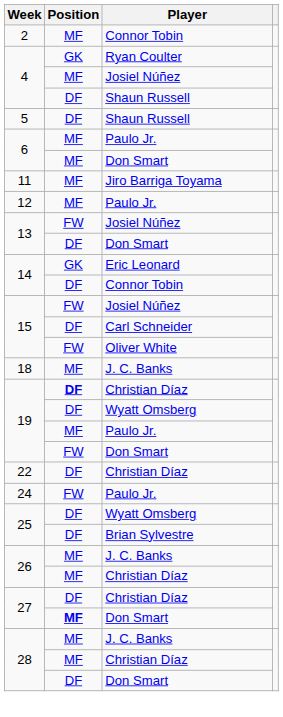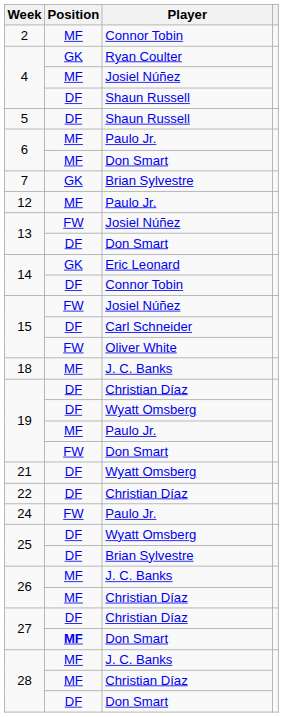 <table class="wikitable" style="text-align:center;">
 <tr>
 <th>Week</th>
 <th>Position</th>
 <th style="width:200px">Player</th>
 <th></th>
 </tr>
 <tr>
 <td>2</td>
 <td><a href='#'>MF</a></td>
 <td style="text-align:left;"> <a href='#'>Connor Tobin</a></td>
 <td></td>
 </tr>
 <tr>
 <td rowspan="3">4</td>
 <td><a href='#'>GK</a></td>
 <td style="text-align:left;"> <a href='#'>Ryan Coulter</a></td>
 <td rowspan="3"></td>
 </tr>
 <tr>
 <td><a href='#'>MF</a></td>
 <td style="text-align:left;"> <a href='#'>Josiel Núñez</a></td>
 </tr>
 <tr>
 <td><a href='#'>DF</a></td>
 <td style="text-align:left;"> <a href='#'>Shaun Russell</a></td>
 </tr>
 <tr>
 <td>5</td>
 <td><a href='#'>DF</a></td>
 <td style="text-align:left;"> <a href='#'>Shaun Russell</a></td>
 <td></td>
 </tr>
 <tr>
 <td rowspan="2">6</td>
 <td><a href='#'>MF</a></td>
 <td style="text-align:left;"> <a href='#'>Paulo Jr.</a></td>
 <td rowspan="2"></td>
 </tr>
 <tr>
 <td><a href='#'>MF</a></td>
 <td style="text-align:left;"> <a href='#'>Don Smart</a></td>
 </tr>
 <tr>
-<td>11</td>
-<td><a href='#'>MF</a></td>
-<td style="text-align:left;"> <a href='#'>Jiro Barriga Toyama</a></td>
+<td>7</td>
+<td><a href='#'>GK</a></td>
+<td style="text-align:left;"> <a href='#'>Brian Sylvestre</a></td>
 <td></td>
 </tr>
 <tr>
 <td>12</td>
 <td><a href='#'>MF</a></td>
 <td style="text-align:left;"> <a href='#'>Paulo Jr.</a></td>
 <td></td>
 </tr>
 <tr>
 <td rowspan="2">13</td>
 <td><a href='#'>FW</a></td>
 <td style="text-align:left;"> <a href='#'>Josiel Núñez</a></td>
 <td rowspan="2"></td>
 </tr>
 <tr>
 <td><a href='#'>DF</a></td>
 <td style="text-align:left;"> <a href='#'>Don Smart</a></td>
 </tr>
 <tr>
 <td rowspan="2">14</td>
 <td><a href='#'>GK</a></td>
 <td style="text-align:left;"> <a href='#'>Eric Leonard</a></td>
 <td rowspan="2"></td>
 </tr>
 <tr>
 <td><a href='#'>DF</a></td>
 <td style="text-align:left;"> <a href='#'>Connor Tobin</a></td>
 </tr>
 <tr>
 <td rowspan="3">15</td>
 <td><a href='#'>FW</a></td>
 <td style="text-align:left;"> <a href='#'>Josiel Núñez</a></td>
 <td rowspan="3"></td>
 </tr>
 <tr>
 <td><a href='#'>DF</a></td>
 <td style="text-align:left;"> <a href='#'>Carl Schneider</a></td>
 </tr>
 <tr>
 <td><a href='#'>FW</a></td>
 <td style="text-align:left;"> <a href='#'>Oliver White</a></td>
 </tr>
 <tr>
 <td>18</td>
 <td><a href='#'>MF</a></td>
 <td style="text-align:left;"> <a href='#'>J. C. Banks</a></td>
 <td></td>
 </tr>
 <tr>
 <td rowspan="4">19</td>
-<td><strong><a href='#'>DF</a></strong></td>
+<td><a href='#'>DF</a></td>
 <td style="text-align:left;"> <a href='#'>Christian Díaz</a></td>
 <td rowspan="4"></td>
 </tr>
 <tr>
 <td><a href='#'>DF</a></td>
 <td style="text-align:left;"> <a href='#'>Wyatt Omsberg</a></td>
 </tr>
 <tr>
 <td><a href='#'>MF</a></td>
 <td style="text-align:left;"> <a href='#'>Paulo Jr.</a></td>
 </tr>
 <tr>
 <td><a href='#'>FW</a></td>
 <td style="text-align:left;"> <a href='#'>Don Smart</a></td>
+</tr>
+<tr>
+<td>21</td>
+<td><a href='#'>DF</a></td>
+<td style="text-align:left;"> <a href='#'>Wyatt Omsberg</a></td>
+<td></td>
 </tr>
 <tr>
 <td>22</td>
 <td><a href='#'>DF</a></td>
 <td style="text-align:left;"> <a href='#'>Christian Díaz</a></td>
 <td></td>
 </tr>
 <tr>
 <td>24</td>
 <td><a href='#'>FW</a></td>
 <td style="text-align:left;"> <a href='#'>Paulo Jr.</a></td>
 <td></td>
 </tr>
 <tr>
 <td rowspan="2">25</td>
 <td><a href='#'>DF</a></td>
 <td style="text-align:left;"> <a href='#'>Wyatt Omsberg</a></td>
 <td rowspan="2"></td>
 </tr>
 <tr>
 <td><a href='#'>DF</a></td>
 <td style="text-align:left;"> <a href='#'>Brian Sylvestre</a></td>
 </tr>
 <tr>
 <td rowspan="2">26</td>
 <td><a href='#'>MF</a></td>
 <td style="text-align:left;"> <a href='#'>J. C. Banks</a></td>
 <td rowspan="2"></td>
 </tr>
 <tr>
 <td><a href='#'>MF</a></td>
 <td style="text-align:left;"> <a href='#'>Christian Díaz</a></td>
 </tr>
 <tr>
 <td rowspan="2">27</td>
 <td><a href='#'>DF</a></td>
 <td style="text-align:left;"> <a href='#'>Christian Díaz</a></td>
 <td rowspan="2"></td>
 </tr>
 <tr>
 <td><strong><a href='#'>MF</a></strong></td>
 <td style="text-align:left;"> <a href='#'>Don Smart</a></td>
 </tr>
 <tr>
 <td rowspan="3">28</td>
 <td><a href='#'>MF</a></td>
 <td style="text-align:left;"> <a href='#'>J. C. Banks</a></td>
 <td rowspan="3"></td>
 </tr>
 <tr>
 <td><a href='#'>MF</a></td>
 <td style="text-align:left;"> <a href='#'>Christian Díaz</a></td>
 </tr>
 <tr>
 <td><a href='#'>DF</a></td>
 <td style="text-align:left;"> <a href='#'>Don Smart</a></td>
 </tr>
 </table>
